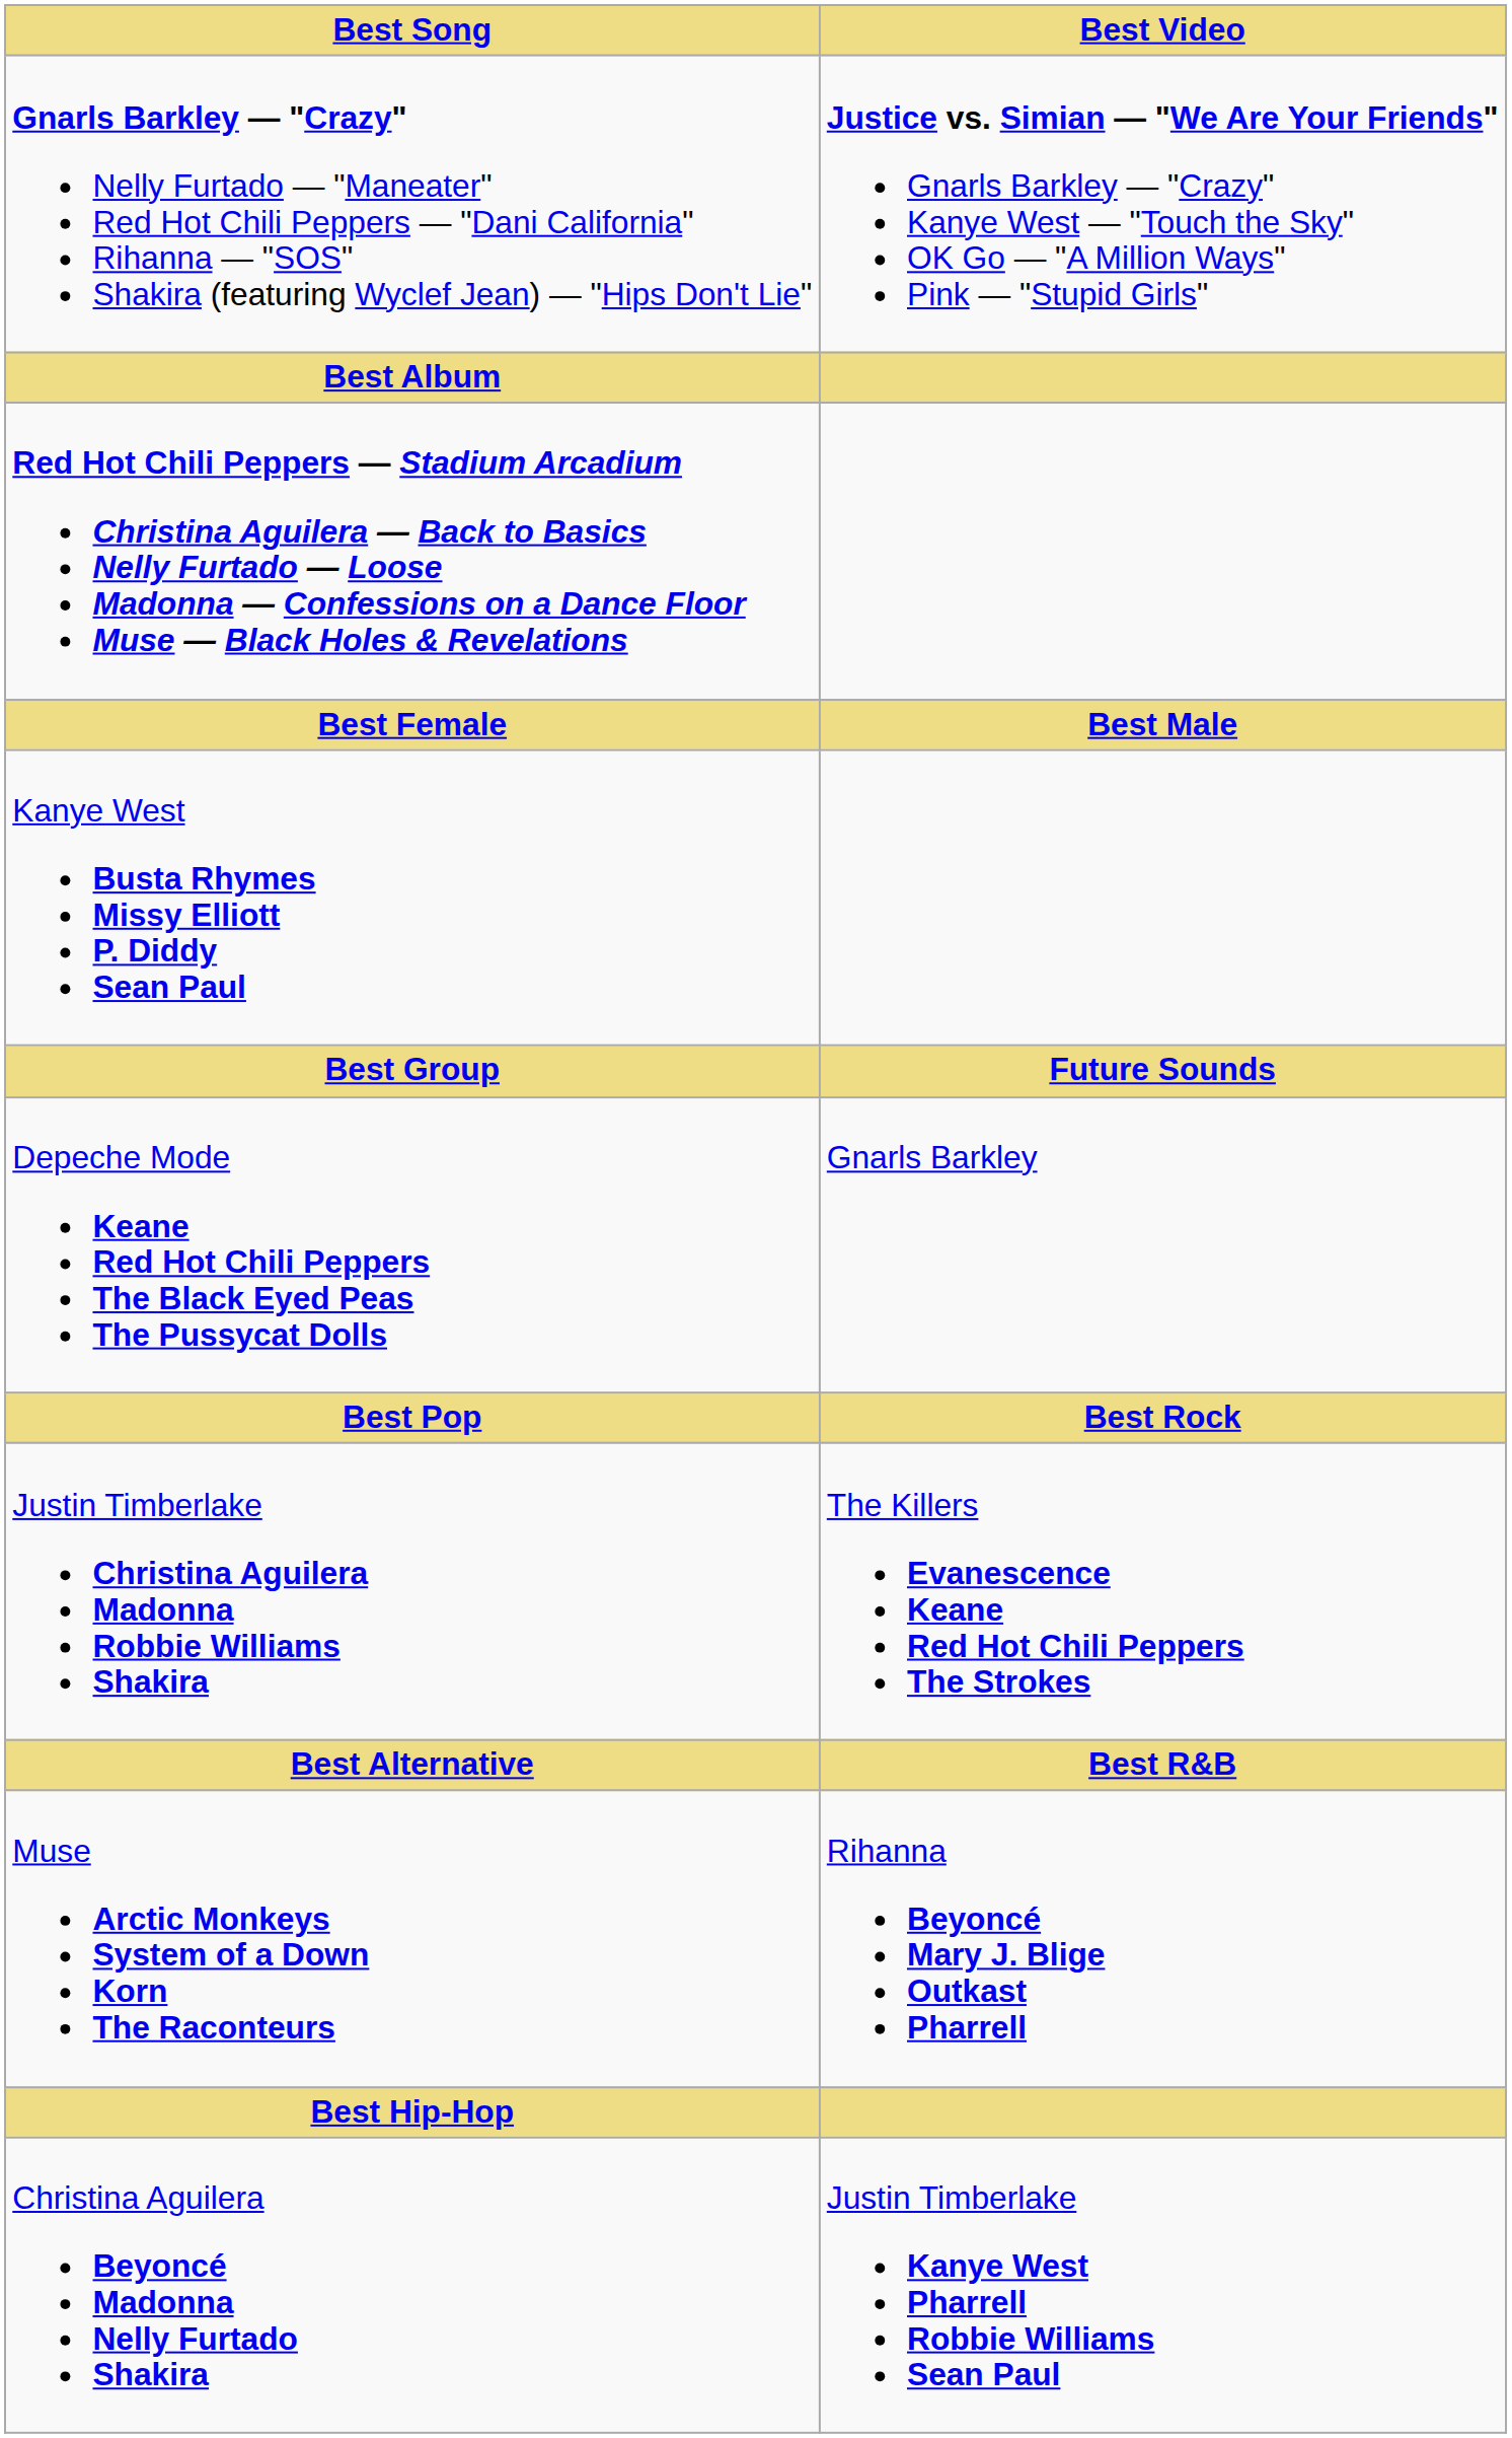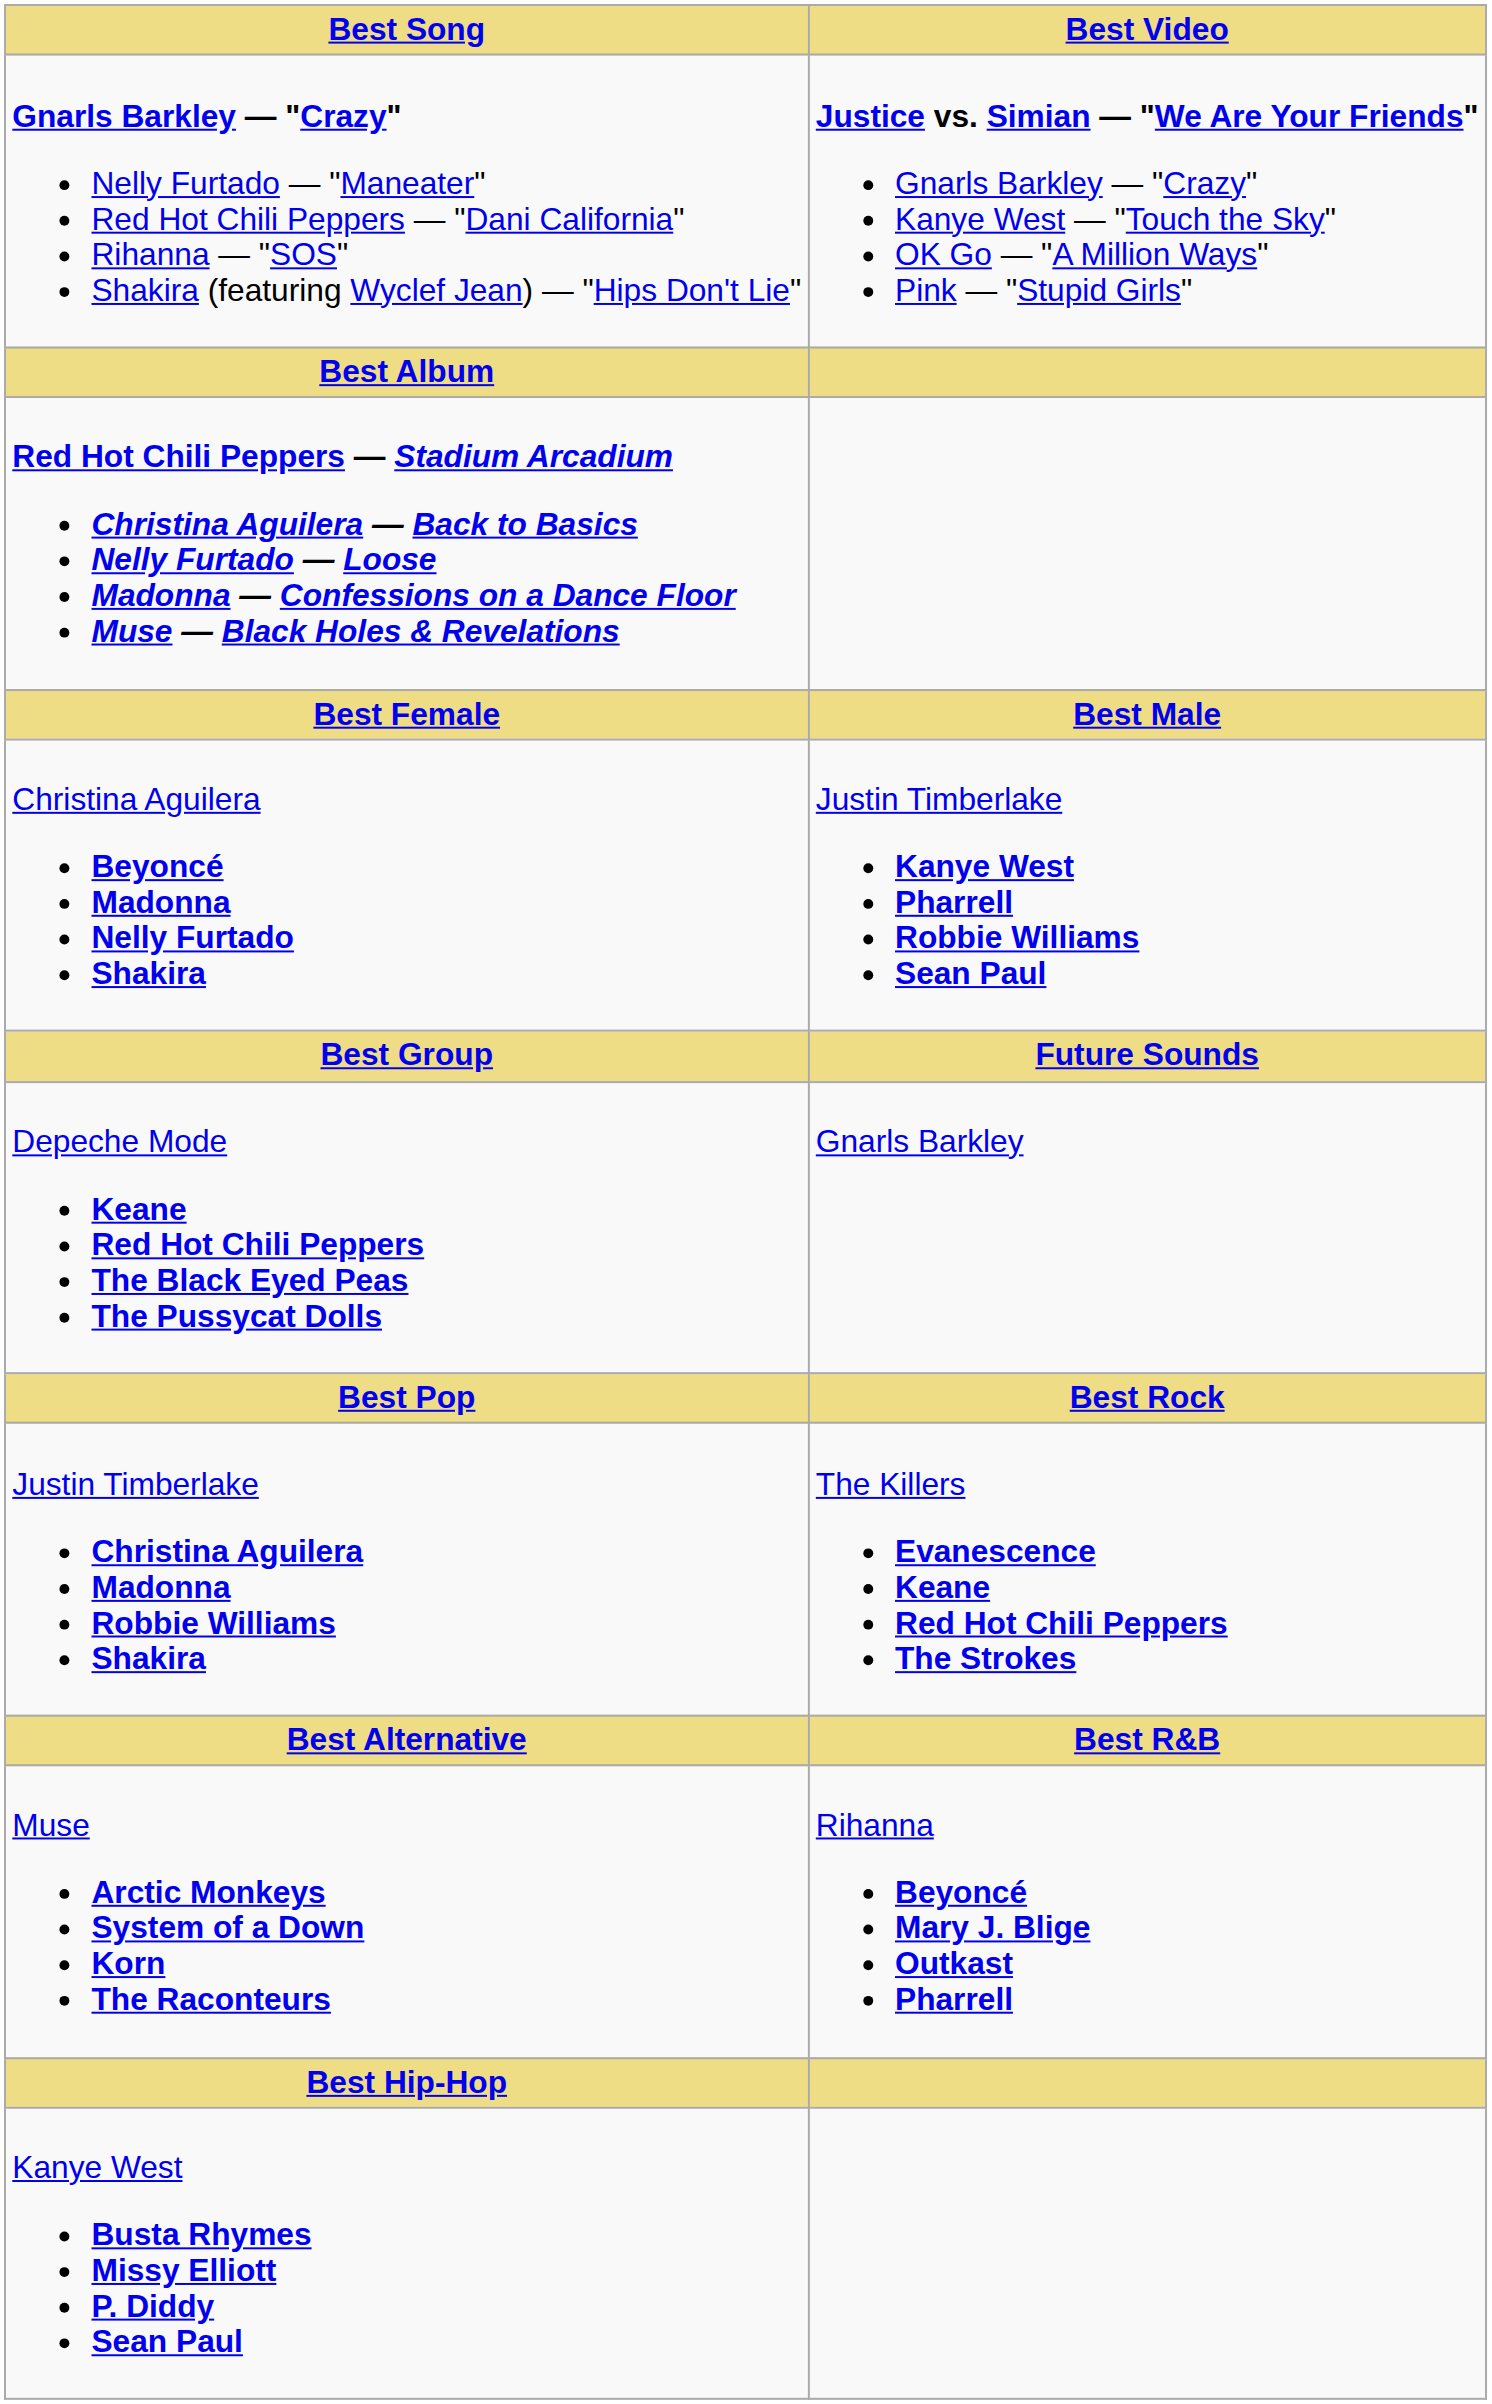 <table class=wikitable style="width=100%">
 <tr>
 <th style="background:#EEDD85; width=50%"><a href='#'>Best Song</a></th>
 <th style="background:#EEDD85; width=50%"><a href='#'>Best Video</a></th>
 </tr>
 <tr>
 <td valign="top"><br><strong><a href='#'>Gnarls Barkley</a> — "<a href='#'>Crazy</a>"</strong><ul><li><a href='#'>Nelly Furtado</a> — "<a href='#'>Maneater</a>"</li><li><a href='#'>Red Hot Chili Peppers</a> — "<a href='#'>Dani California</a>"</li><li><a href='#'>Rihanna</a> — "<a href='#'>SOS</a>"</li><li><a href='#'>Shakira</a> (featuring <a href='#'>Wyclef Jean</a>) — "<a href='#'>Hips Don't Lie</a>"</li></ul></td>
 <td valign="top"><br><strong><a href='#'>Justice</a> vs. <a href='#'>Simian</a> — "<a href='#'>We Are Your Friends</a>"</strong><ul><li><a href='#'>Gnarls Barkley</a> — "<a href='#'>Crazy</a>"</li><li><a href='#'>Kanye West</a> — "<a href='#'>Touch the Sky</a>"</li><li><a href='#'>OK Go</a> — "<a href='#'>A Million Ways</a>"</li><li><a href='#'>Pink</a> — "<a href='#'>Stupid Girls</a>"</li></ul></td>
 </tr>
 <tr>
 <th style="background:#EEDD85; width=50%"><a href='#'>Best Album</a></th>
 <th style="background:#EEDD85; width=50%"></th>
 </tr>
 <tr>
 <td valign="top"><br><strong><a href='#'>Red Hot Chili Peppers</a> — <em><a href='#'>Stadium Arcadium</a><strong><em><ul><li><a href='#'>Christina Aguilera</a> — </em><a href='#'>Back to Basics</a><em></li><li><a href='#'>Nelly Furtado</a> — </em><a href='#'>Loose</a><em></li><li><a href='#'>Madonna</a> — </em><a href='#'>Confessions on a Dance Floor</a><em></li><li><a href='#'>Muse</a> — </em><a href='#'>Black Holes & Revelations</a><em></li></ul></td>
 <td valign="top"></td>
 </tr>
 <tr>
 <th style="background:#EEDD85; width=50%"><a href='#'>Best Female</a></th>
 <th style="background:#EEDD85; width=50%"><a href='#'>Best Male</a></th>
 </tr>
 <tr>
-<td valign="top"><br></strong><a href='#'>Kanye West</a><strong><ul><li><a href='#'>Busta Rhymes</a></li><li><a href='#'>Missy Elliott</a></li><li><a href='#'>P. Diddy</a></li><li><a href='#'>Sean Paul</a></li></ul></td>
-<td valign="top"></td>
+<td valign="top"><br></strong><a href='#'>Christina Aguilera</a><strong><ul><li><a href='#'>Beyoncé</a></li><li><a href='#'>Madonna</a></li><li><a href='#'>Nelly Furtado</a></li><li><a href='#'>Shakira</a></li></ul></td>
+<td valign="top"><br></strong><a href='#'>Justin Timberlake</a><strong><ul><li><a href='#'>Kanye West</a></li><li><a href='#'>Pharrell</a></li><li><a href='#'>Robbie Williams</a></li><li><a href='#'>Sean Paul</a></li></ul></td>
 </tr>
 <tr>
 <th style="background:#EEDD85; width=50%"><a href='#'>Best Group</a></th>
 <th style="background:#EEDD85; width=50%"><a href='#'>Future Sounds</a></th>
 </tr>
 <tr>
 <td valign="top"><br></strong><a href='#'>Depeche Mode</a><strong><ul><li><a href='#'>Keane</a></li><li><a href='#'>Red Hot Chili Peppers</a></li><li><a href='#'>The Black Eyed Peas</a></li><li><a href='#'>The Pussycat Dolls</a></li></ul></td>
 <td valign="top"><br></strong><a href='#'>Gnarls Barkley</a><strong></td>
 </tr>
 <tr>
 <th style="background:#EEDD85; width=50%"><a href='#'>Best Pop</a></th>
 <th style="background:#EEDD85; width=50%"><a href='#'>Best Rock</a></th>
 </tr>
 <tr>
 <td valign="top"><br></strong><a href='#'>Justin Timberlake</a><strong><ul><li><a href='#'>Christina Aguilera</a></li><li><a href='#'>Madonna</a></li><li><a href='#'>Robbie Williams</a></li><li><a href='#'>Shakira</a></li></ul></td>
 <td valign="top"><br></strong><a href='#'>The Killers</a><strong><ul><li><a href='#'>Evanescence</a></li><li><a href='#'>Keane</a></li><li><a href='#'>Red Hot Chili Peppers</a></li><li><a href='#'>The Strokes</a></li></ul></td>
 </tr>
 <tr>
 <th style="background:#EEDD85; width=50%"><a href='#'>Best Alternative</a></th>
 <th style="background:#EEDD85; width=50%"><a href='#'>Best R&B</a></th>
 </tr>
 <tr>
 <td valign="top"><br></strong><a href='#'>Muse</a><strong><ul><li><a href='#'>Arctic Monkeys</a></li><li><a href='#'>System of a Down</a></li><li><a href='#'>Korn</a></li><li><a href='#'>The Raconteurs</a></li></ul></td>
 <td valign="top"><br></strong><a href='#'>Rihanna</a><strong><ul><li><a href='#'>Beyoncé</a></li><li><a href='#'>Mary J. Blige</a></li><li><a href='#'>Outkast</a></li><li><a href='#'>Pharrell</a></li></ul></td>
 </tr>
 <tr>
 <th style="background:#EEDD85; width=50%"><a href='#'>Best Hip-Hop</a></th>
 <th style="background:#EEDD85; width=50%"></th>
 </tr>
 <tr>
-<td valign="top"><br></strong><a href='#'>Christina Aguilera</a><strong><ul><li><a href='#'>Beyoncé</a></li><li><a href='#'>Madonna</a></li><li><a href='#'>Nelly Furtado</a></li><li><a href='#'>Shakira</a></li></ul></td>
-<td valign="top"><br></strong><a href='#'>Justin Timberlake</a><strong><ul><li><a href='#'>Kanye West</a></li><li><a href='#'>Pharrell</a></li><li><a href='#'>Robbie Williams</a></li><li><a href='#'>Sean Paul</a></li></ul></td>
+<td valign="top"><br></strong><a href='#'>Kanye West</a><strong><ul><li><a href='#'>Busta Rhymes</a></li><li><a href='#'>Missy Elliott</a></li><li><a href='#'>P. Diddy</a></li><li><a href='#'>Sean Paul</a></li></ul></td>
+<td valign="top"></td>
 </tr>
 </table>
